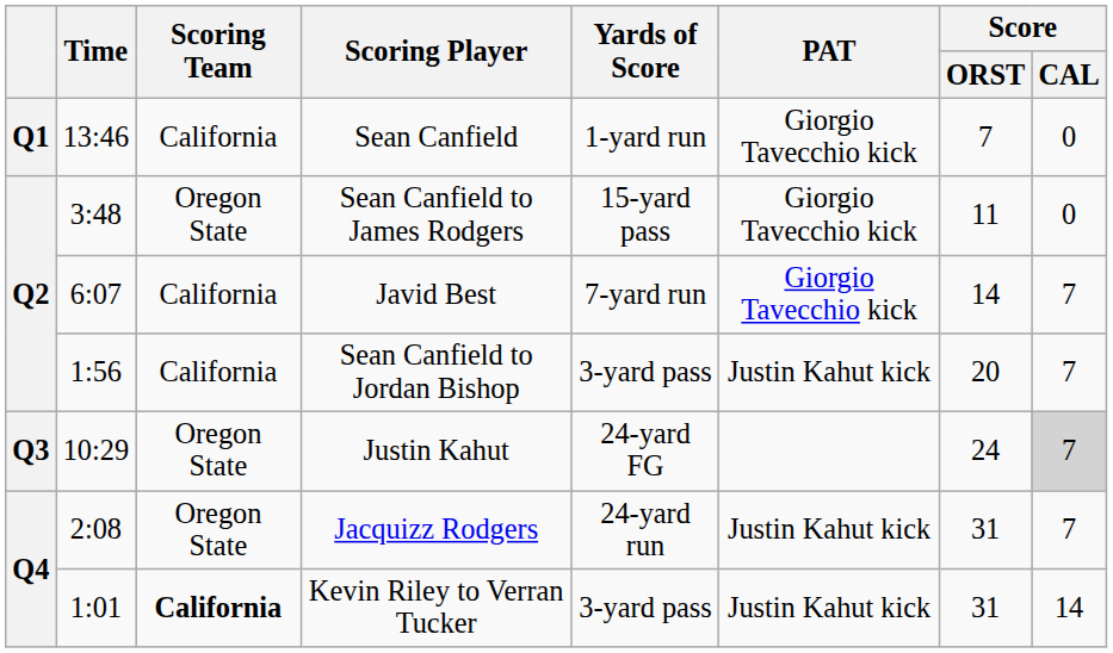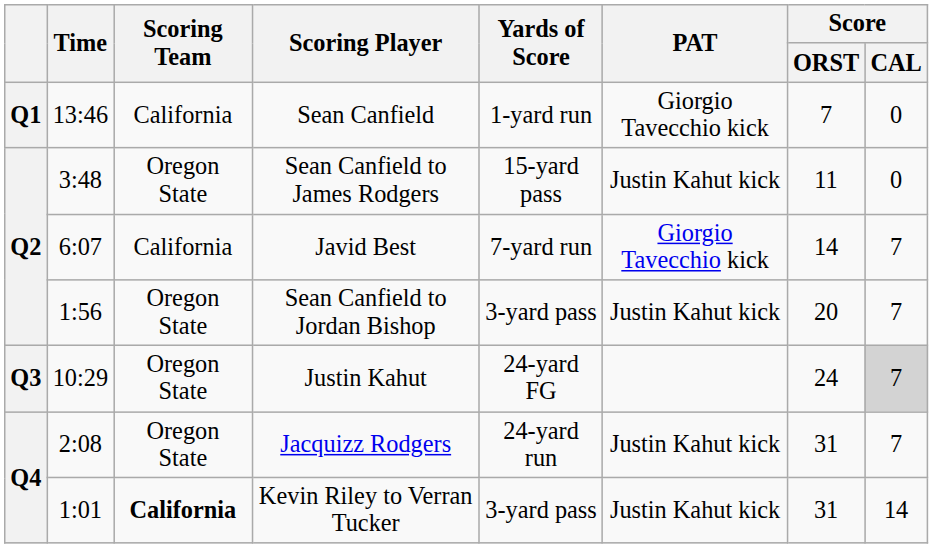 <table class="wikitable" | align="center">
 <tr>
 <th rowspan="2"></th>
 <th rowspan="2">Time</th>
 <th rowspan="2">Scoring Team</th>
 <th rowspan="2">Scoring Player</th>
 <th rowspan="2">Yards of Score</th>
 <th rowspan="2">PAT</th>
 <th colspan="2">Score</th>
 </tr>
 <tr>
 <th align="center">ORST</th>
 <th align="center">CAL</th>
 </tr>
 <tr>
 <th rowspan="1">Q1</th>
 <td align="center">13:46</td>
 <td align="center">California</td>
 <td align="center">Sean Canfield</td>
 <td align="center">1-yard run</td>
 <td align="center">Giorgio Tavecchio kick</td>
 <td align="center">7</td>
 <td align="center">0</td>
 </tr>
 <tr>
 <th rowspan="3">Q2</th>
 <td align="center">3:48</td>
 <td align="center">Oregon State</td>
 <td align="center">Sean Canfield to James Rodgers</td>
 <td align="center">15-yard pass</td>
-<td align="center">Giorgio Tavecchio kick</td>
+<td align="center">Justin Kahut kick</td>
 <td align="center">11</td>
 <td align="center">0</td>
 </tr>
 <tr>
 <td align="center">6:07</td>
 <td align="center">California</td>
 <td align="center">Javid Best</td>
 <td align="center">7-yard run</td>
 <td align="center"><a href='#'>Giorgio Tavecchio</a> kick</td>
 <td align="center">14</td>
 <td align="center">7</td>
 </tr>
 <tr>
 <td align="center">1:56</td>
-<td align="center">California</td>
+<td align="center">Oregon State</td>
 <td align="center">Sean Canfield to Jordan Bishop</td>
 <td align="center">3-yard pass</td>
 <td align="center">Justin Kahut kick</td>
 <td align="center">20</td>
 <td align="center">7</td>
 </tr>
 <tr>
 <th rowspan="1">Q3</th>
 <td align="center">10:29</td>
 <td align="center">Oregon State</td>
 <td align="center">Justin Kahut</td>
 <td align="center">24-yard FG</td>
 <td></td>
 <td align="center">24</td>
 <td align="center" style="background: lightgrey;">7</td>
 </tr>
 <tr>
 <th rowspan="2">Q4</th>
 <td align="center">2:08</td>
 <td align="center">Oregon State</td>
 <td align="center"><a href='#'>Jacquizz Rodgers</a></td>
 <td align="center">24-yard run</td>
 <td align="center">Justin Kahut kick</td>
 <td align="center">31</td>
 <td align="center">7</td>
 </tr>
 <tr>
 <td align="center">1:01</td>
 <td align="center"><strong>California</strong></td>
 <td align="center">Kevin Riley to Verran Tucker</td>
 <td align="center">3-yard pass</td>
 <td align="center">Justin Kahut kick</td>
 <td align="center">31</td>
 <td align="center">14</td>
 </tr>
 </table>
